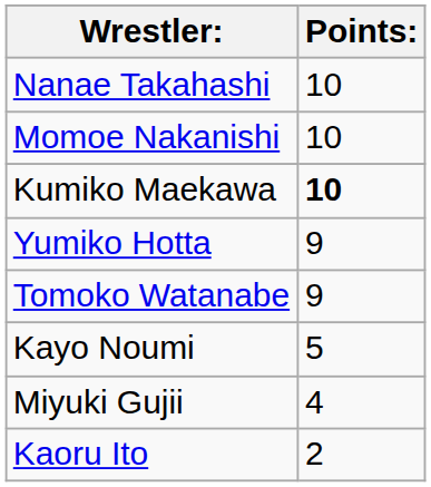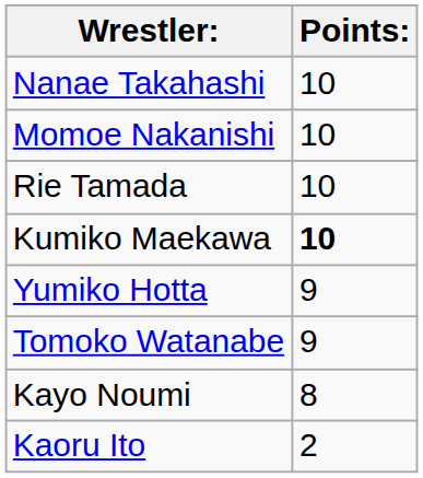 <table class="wikitable" style="margin: 1em auto 1em auto">
 <tr>
 <th>Wrestler:</th>
 <th>Points:</th>
 </tr>
 <tr>
 <td><a href='#'>Nanae Takahashi</a></td>
 <td>10</td>
 </tr>
 <tr>
 <td><a href='#'>Momoe Nakanishi</a></td>
+<td>10</td>
+</tr>
+<tr>
+<td>Rie Tamada</td>
 <td>10</td>
 </tr>
 <tr>
 <td>Kumiko Maekawa</td>
 <td><strong>10</strong></td>
 </tr>
 <tr>
 <td><a href='#'>Yumiko Hotta</a></td>
 <td>9</td>
 </tr>
 <tr>
 <td><a href='#'>Tomoko Watanabe</a></td>
 <td>9</td>
 </tr>
 <tr>
 <td>Kayo Noumi</td>
-<td>5</td>
-</tr>
-<tr>
-<td>Miyuki Gujii</td>
-<td>4</td>
+<td>8</td>
 </tr>
 <tr>
 <td><a href='#'>Kaoru Ito</a></td>
 <td>2</td>
 </tr>
 </table>
